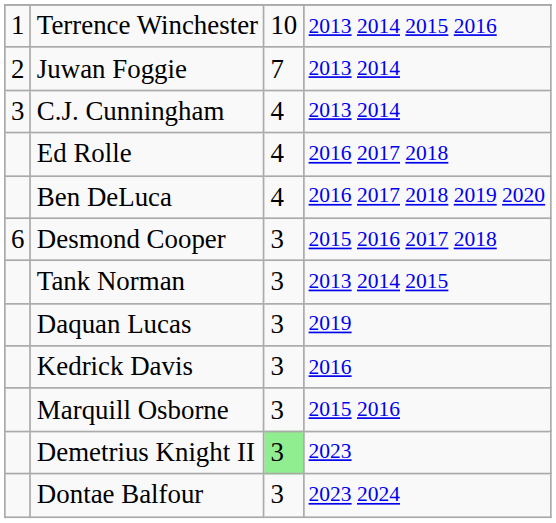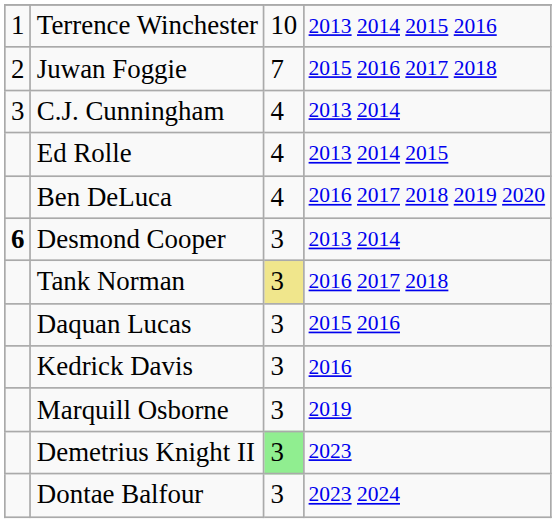 <table class="wikitable">
 <tr>
 </tr>
 <tr>
 <td>1</td>
 <td>Terrence Winchester</td>
 <td>10</td>
 <td style="font-size:80%;"><a href='#'>2013</a> <a href='#'>2014</a> <a href='#'>2015</a> <a href='#'>2016</a></td>
 </tr>
 <tr>
 <td>2</td>
 <td>Juwan Foggie</td>
 <td>7</td>
-<td style="font-size:80%;"><a href='#'>2013</a> <a href='#'>2014</a></td>
+<td style="font-size:80%;"><a href='#'>2015</a> <a href='#'>2016</a> <a href='#'>2017</a> <a href='#'>2018</a></td>
 </tr>
 <tr>
 <td>3</td>
 <td>C.J. Cunningham</td>
 <td>4</td>
 <td style="font-size:80%;"><a href='#'>2013</a> <a href='#'>2014</a></td>
 </tr>
 <tr>
 <td></td>
 <td>Ed Rolle</td>
 <td>4</td>
-<td style="font-size:80%;"><a href='#'>2016</a> <a href='#'>2017</a> <a href='#'>2018</a></td>
+<td style="font-size:80%;"><a href='#'>2013</a> <a href='#'>2014</a> <a href='#'>2015</a></td>
 </tr>
 <tr>
 <td></td>
 <td>Ben DeLuca</td>
 <td>4</td>
 <td style="font-size:80%;"><a href='#'>2016</a> <a href='#'>2017</a> <a href='#'>2018</a> <a href='#'>2019</a> <a href='#'>2020</a></td>
 </tr>
 <tr>
-<td>6</td>
+<td><strong>6</strong></td>
 <td>Desmond Cooper</td>
 <td>3</td>
-<td style="font-size:80%;"><a href='#'>2015</a> <a href='#'>2016</a> <a href='#'>2017</a> <a href='#'>2018</a></td>
+<td style="font-size:80%;"><a href='#'>2013</a> <a href='#'>2014</a></td>
 </tr>
 <tr>
 <td></td>
 <td>Tank Norman</td>
-<td>3</td>
-<td style="font-size:80%;"><a href='#'>2013</a> <a href='#'>2014</a> <a href='#'>2015</a></td>
+<td style="background: khaki;">3</td>
+<td style="font-size:80%;"><a href='#'>2016</a> <a href='#'>2017</a> <a href='#'>2018</a></td>
 </tr>
 <tr>
 <td></td>
 <td>Daquan Lucas</td>
 <td>3</td>
-<td style="font-size:80%;"><a href='#'>2019</a></td>
+<td style="font-size:80%;"><a href='#'>2015</a> <a href='#'>2016</a></td>
 </tr>
 <tr>
 <td></td>
 <td>Kedrick Davis</td>
 <td>3</td>
 <td style="font-size:80%;"><a href='#'>2016</a></td>
 </tr>
 <tr>
 <td></td>
 <td>Marquill Osborne</td>
 <td>3</td>
-<td style="font-size:80%;"><a href='#'>2015</a> <a href='#'>2016</a></td>
+<td style="font-size:80%;"><a href='#'>2019</a></td>
 </tr>
 <tr>
 <td></td>
 <td>Demetrius Knight II</td>
 <td style="background: lightgreen;">3</td>
 <td style="font-size:80%;"><a href='#'>2023</a></td>
 </tr>
 <tr>
 <td></td>
 <td>Dontae Balfour</td>
 <td>3</td>
 <td style="font-size:80%;"><a href='#'>2023</a> <a href='#'>2024</a></td>
 </tr>
 </table>
